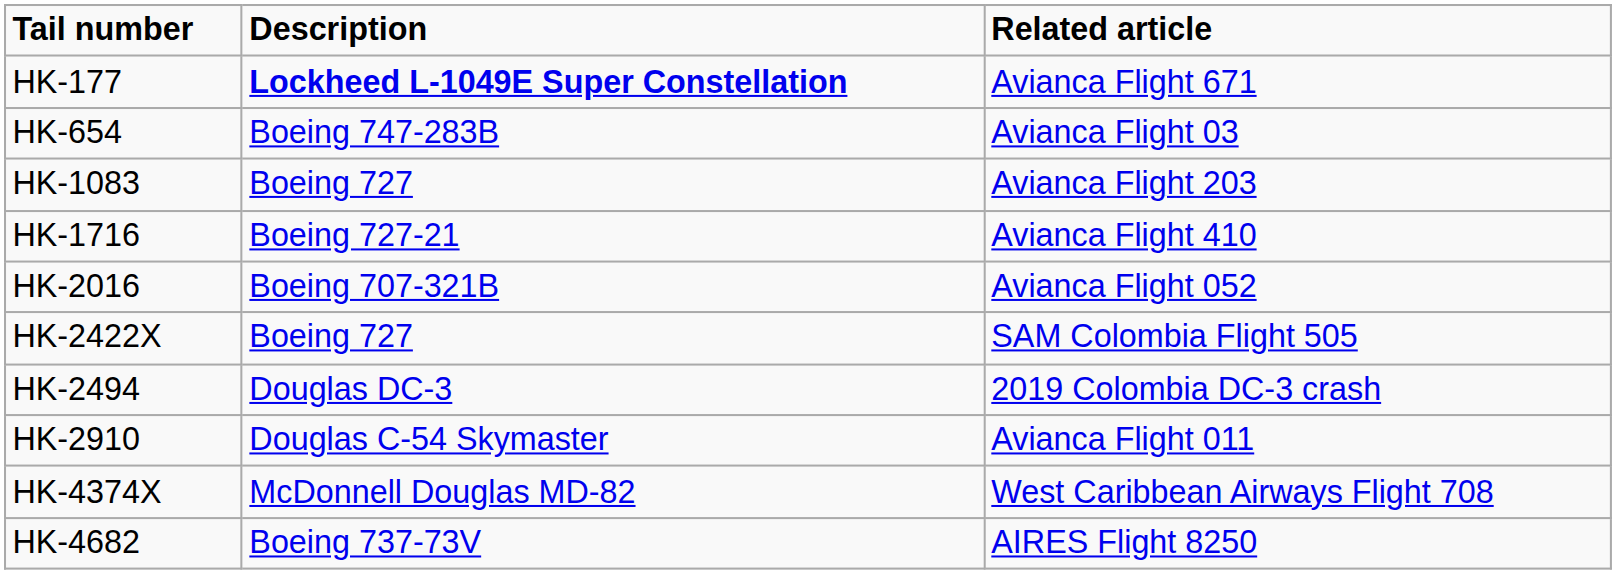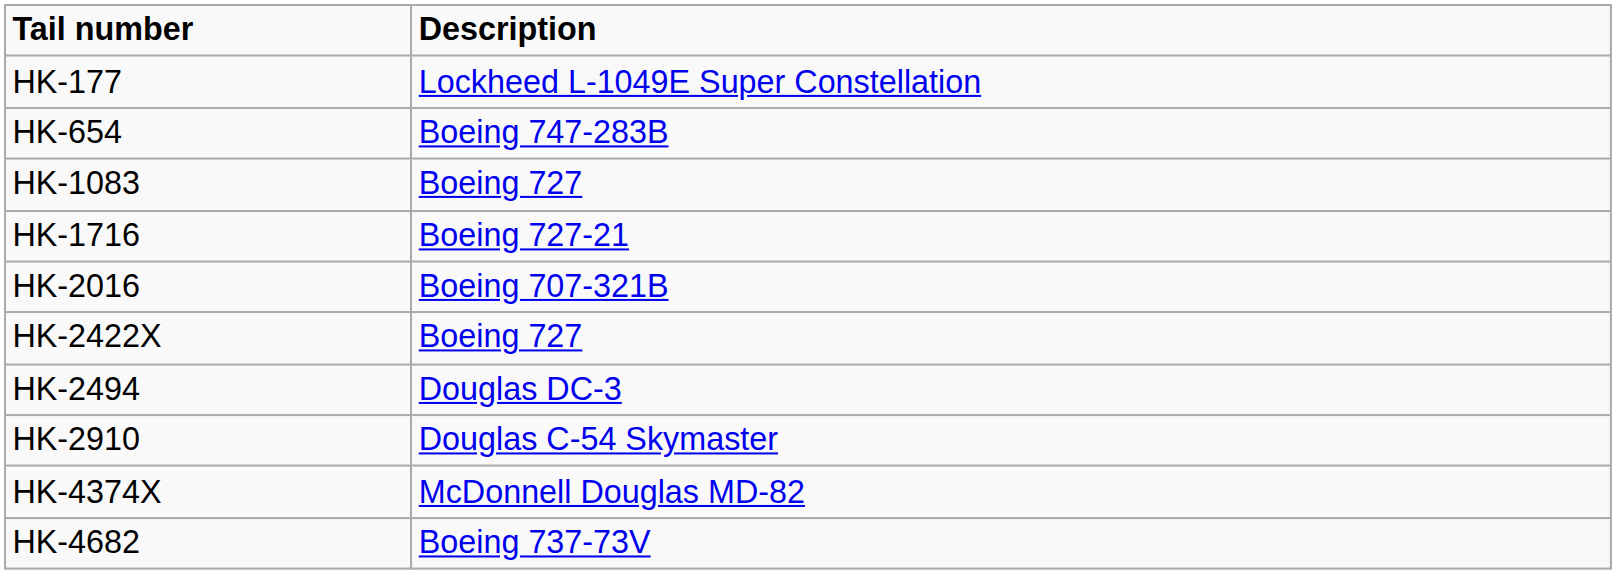 <table class="wikitable" width="90%">
 <tr>
 <td><strong>Tail number</strong></td>
 <td><strong>Description</strong></td>
-<td><strong>Related article</strong></td>
 </tr>
 <tr>
 <td>HK-177</td>
-<td><strong><a href='#'>Lockheed L-1049E Super Constellation</a></strong></td>
-<td><a href='#'>Avianca Flight 671</a></td>
+<td><a href='#'>Lockheed L-1049E Super Constellation</a></td>
 </tr>
 <tr>
 <td>HK-654</td>
 <td><a href='#'>Boeing 747-283B</a></td>
-<td><a href='#'>Avianca Flight 03</a></td>
 </tr>
 <tr>
 <td>HK-1083</td>
 <td><a href='#'>Boeing 727</a></td>
-<td><a href='#'>Avianca Flight 203</a></td>
 </tr>
 <tr>
 <td>HK-1716</td>
 <td><a href='#'>Boeing 727-21</a></td>
-<td><a href='#'>Avianca Flight 410</a></td>
 </tr>
 <tr>
 <td>HK-2016</td>
 <td><a href='#'>Boeing 707-321B</a></td>
-<td><a href='#'>Avianca Flight 052</a></td>
 </tr>
 <tr>
 <td>HK-2422X</td>
 <td><a href='#'>Boeing 727</a></td>
-<td><a href='#'>SAM Colombia Flight 505</a></td>
 </tr>
 <tr>
 <td>HK-2494</td>
 <td><a href='#'>Douglas DC-3</a></td>
-<td><a href='#'>2019 Colombia DC-3 crash</a></td>
 </tr>
 <tr>
 <td>HK-2910</td>
 <td><a href='#'>Douglas C-54 Skymaster</a></td>
-<td><a href='#'>Avianca Flight 011</a></td>
 </tr>
 <tr>
 <td>HK-4374X</td>
 <td><a href='#'>McDonnell Douglas MD-82</a></td>
-<td><a href='#'>West Caribbean Airways Flight 708</a></td>
 </tr>
 <tr>
 <td>HK-4682</td>
 <td><a href='#'>Boeing 737-73V</a></td>
-<td><a href='#'>AIRES Flight 8250</a></td>
 </tr>
 </table>
